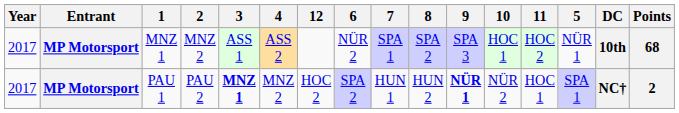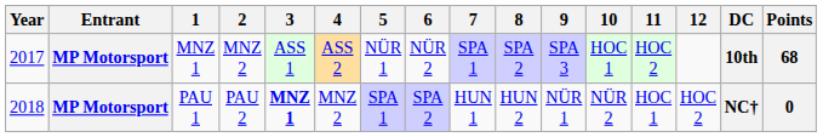 <table class="wikitable" style="text-align:center; font-size:85%">
 <tr>
 <th>Year</th>
 <th>Entrant</th>
 <th>1</th>
 <th>2</th>
 <th>3</th>
 <th>4</th>
-<th>12</th>
+<th>5</th>
 <th>6</th>
 <th>7</th>
 <th>8</th>
 <th>9</th>
 <th>10</th>
 <th>11</th>
-<th>5</th>
+<th>12</th>
 <th>DC</th>
 <th>Points</th>
 </tr>
 <tr>
 <td><a href='#'>2017</a></td>
 <th nowrap><a href='#'>MP Motorsport</a></th>
 <td style="background:#;"><a href='#'>MNZ<br>1</a><br></td>
 <td style="background:#;"><a href='#'>MNZ<br>2</a><br></td>
 <td style="background:#dfffdf;"><a href='#'>ASS<br>1</a><br></td>
 <td style="background:#ffdf9f;"><a href='#'>ASS<br>2</a><br></td>
-<td></td>
+<td style="background:#;"><a href='#'>NÜR<br>1</a><br></td>
 <td style="background:#;"><a href='#'>NÜR<br>2</a><br></td>
 <td style="background:#cfcfff;"><a href='#'>SPA<br>1</a><br></td>
 <td style="background:#cfcfff;"><a href='#'>SPA<br>2</a><br></td>
 <td style="background:#cfcfff;"><a href='#'>SPA<br>3</a><br></td>
 <td style="background:#dfffdf;"><a href='#'>HOC<br>1</a><br></td>
 <td style="background:#dfffdf;"><a href='#'>HOC<br>2</a><br></td>
-<td style="background:#;"><a href='#'>NÜR<br>1</a><br></td>
+<td></td>
 <th>10th</th>
 <th>68</th>
 </tr>
 <tr>
-<td><a href='#'>2017</a></td>
+<td><a href='#'>2018</a></td>
 <th><a href='#'>MP Motorsport</a></th>
 <td style="background:#;"><a href='#'>PAU<br>1</a><br></td>
 <td style="background:#;"><a href='#'>PAU<br>2</a><br></td>
 <td style="background:#;"><strong><a href='#'>MNZ<br>1</a><br></strong></td>
 <td style="background:#;"><a href='#'>MNZ<br>2</a><br></td>
-<td style="background:#;"><a href='#'>HOC<br>2</a><br></td>
+<td style="background:#cfcfff;"><a href='#'>SPA<br>1</a><br></td>
 <td style="background:#cfcfff;"><a href='#'>SPA<br>2</a><br></td>
 <td style="background:#;"><a href='#'>HUN<br>1</a><br></td>
 <td style="background:#;"><a href='#'>HUN<br>2</a><br></td>
-<td style="background:#;"><strong><a href='#'>NÜR<br>1</a><br></strong></td>
+<td style="background:#;"><a href='#'>NÜR<br>1</a><br></td>
 <td style="background:#;"><a href='#'>NÜR<br>2</a><br></td>
 <td style="background:#;"><a href='#'>HOC<br>1</a><br></td>
-<td style="background:#cfcfff;"><a href='#'>SPA<br>1</a><br></td>
+<td style="background:#;"><a href='#'>HOC<br>2</a><br></td>
 <th>NC†</th>
-<th>2</th>
+<th>0</th>
 </tr>
 </table>
